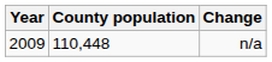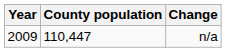 <table class="wikitable">
 <tr>
 <th>Year</th>
 <th>County population</th>
 <th>Change</th>
 </tr>
 <tr>
 <td>2009</td>
-<td>110,448</td>
+<td>110,447</td>
 <td align="right">n/a</td>
 </tr>
 </table>
